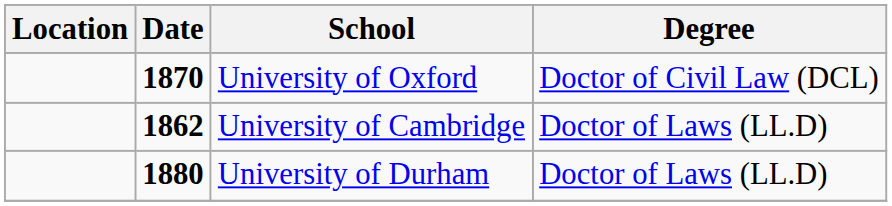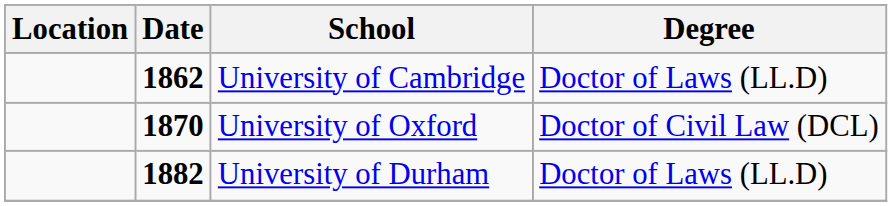 <table class="wikitable">
 <tr>
 <th>Location</th>
 <th>Date</th>
 <th>School</th>
 <th>Degree</th>
 </tr>
 <tr>
 <td></td>
+<td style="font-weight:bold;">1862</td>
+<td><a href='#'>University of Cambridge</a></td>
+<td><a href='#'>Doctor of Laws</a> (LL.D)</td>
+</tr>
+<tr>
+<td></td>
 <td style="font-weight:bold;">1870</td>
 <td><a href='#'>University of Oxford</a></td>
 <td><a href='#'>Doctor of Civil Law</a> (DCL)</td>
 </tr>
 <tr>
 <td></td>
-<td style="font-weight:bold;">1862</td>
-<td><a href='#'>University of Cambridge</a></td>
-<td><a href='#'>Doctor of Laws</a> (LL.D)</td>
-</tr>
-<tr>
-<td></td>
-<td style="font-weight:bold;">1880</td>
+<td style="font-weight:bold;">1882</td>
 <td><a href='#'>University of Durham</a></td>
 <td><a href='#'>Doctor of Laws</a> (LL.D)</td>
 </tr>
 <tr>
 </tr>
 </table>
